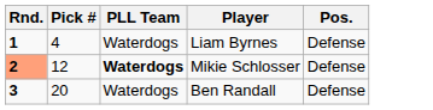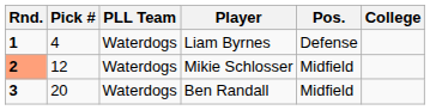 <table class="wikitable">
 <tr>
 <th>Rnd.</th>
 <th>Pick #</th>
 <th>PLL Team</th>
 <th>Player</th>
 <th>Pos.</th>
+<th>College</th>
 </tr>
 <tr>
 <td><strong>1</strong></td>
 <td>4</td>
 <td>Waterdogs</td>
 <td>Liam Byrnes</td>
 <td>Defense</td>
+<td></td>
 </tr>
 <tr>
 <td style="background: lightsalmon;"><strong>2</strong></td>
 <td>12</td>
-<td><strong>Waterdogs</strong></td>
+<td>Waterdogs</td>
 <td>Mikie Schlosser</td>
-<td>Defense</td>
+<td>Midfield</td>
+<td></td>
 </tr>
 <tr>
 <td><strong>3</strong></td>
 <td>20</td>
 <td>Waterdogs</td>
 <td>Ben Randall</td>
-<td>Defense</td>
+<td>Midfield</td>
+<td></td>
 </tr>
 </table>
